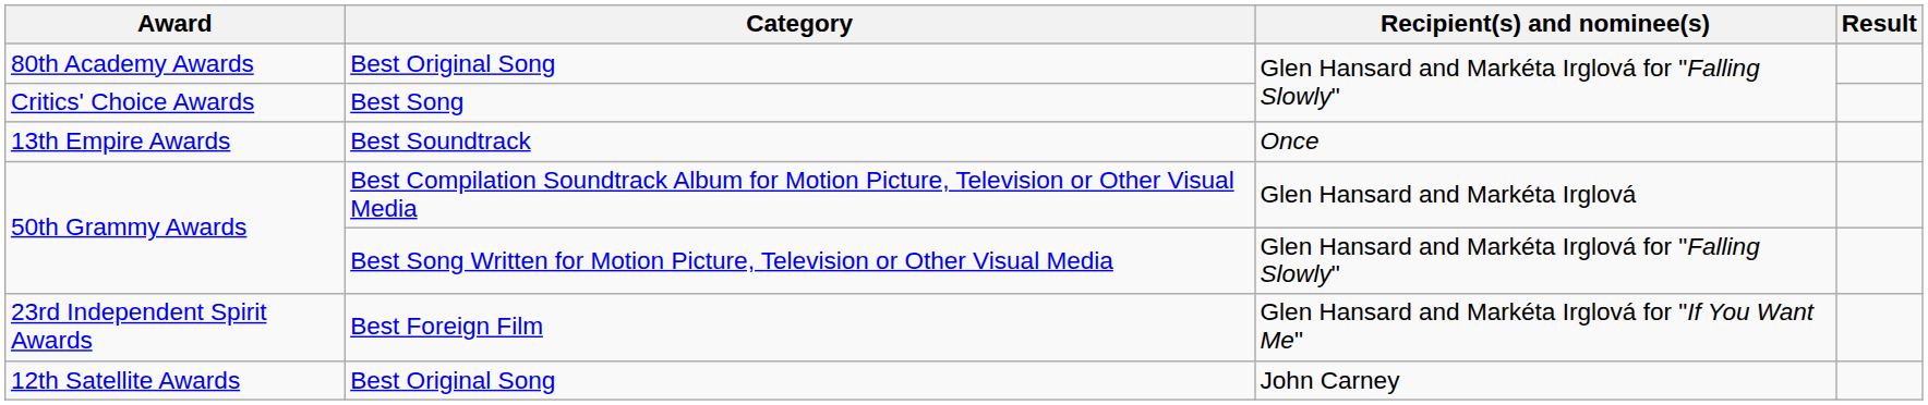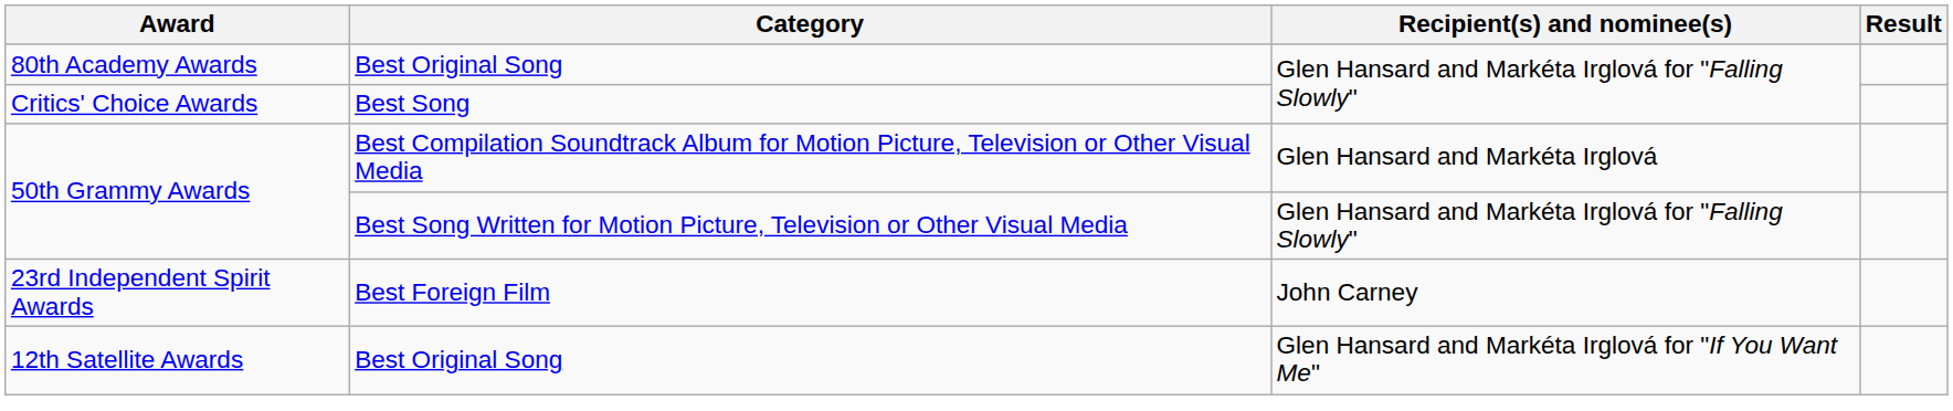 <table class="wikitable">
 <tr>
 <th>Award</th>
 <th>Category</th>
 <th>Recipient(s) and nominee(s)</th>
 <th>Result</th>
 </tr>
 <tr>
 <td><a href='#'>80th Academy Awards</a></td>
 <td><a href='#'>Best Original Song</a></td>
 <td rowspan="2">Glen Hansard and Markéta Irglová for "<em>Falling Slowly</em>"</td>
 <td></td>
 </tr>
 <tr>
 <td><a href='#'>Critics' Choice Awards</a></td>
 <td><a href='#'>Best Song</a></td>
 <td></td>
 </tr>
 <tr>
-<td><a href='#'>13th Empire Awards</a></td>
-<td><a href='#'>Best Soundtrack</a></td>
-<td><em>Once</em></td>
-<td></td>
-</tr>
-<tr>
 <td rowspan="2"><a href='#'>50th Grammy Awards</a></td>
 <td><a href='#'>Best Compilation Soundtrack Album for Motion Picture, Television or Other Visual Media</a></td>
 <td>Glen Hansard and Markéta Irglová</td>
 <td></td>
 </tr>
 <tr>
 <td><a href='#'>Best Song Written for Motion Picture, Television or Other Visual Media</a></td>
 <td>Glen Hansard and Markéta Irglová for "<em>Falling Slowly</em>"</td>
 <td></td>
 </tr>
 <tr>
 <td><a href='#'>23rd Independent Spirit Awards</a></td>
 <td><a href='#'>Best Foreign Film</a></td>
-<td>Glen Hansard and Markéta Irglová for "<em>If You Want Me</em>"</td>
+<td>John Carney</td>
 <td></td>
 </tr>
 <tr>
 <td><a href='#'>12th Satellite Awards</a></td>
 <td><a href='#'>Best Original Song</a></td>
-<td>John Carney</td>
+<td>Glen Hansard and Markéta Irglová for "<em>If You Want Me</em>"</td>
 <td></td>
 </tr>
 </table>
